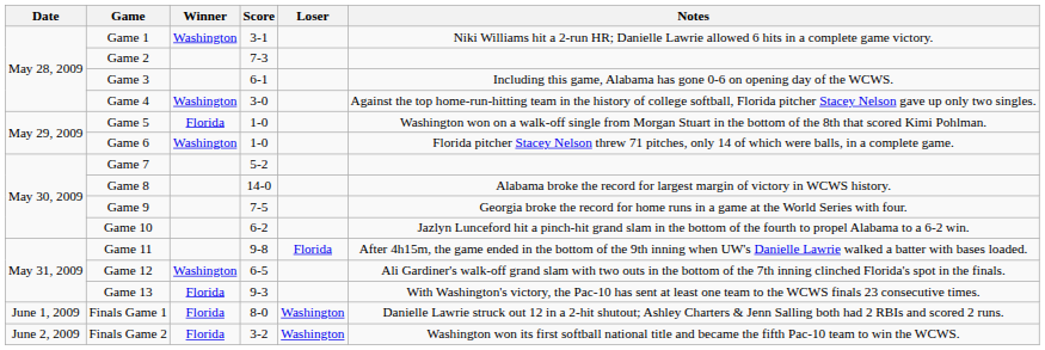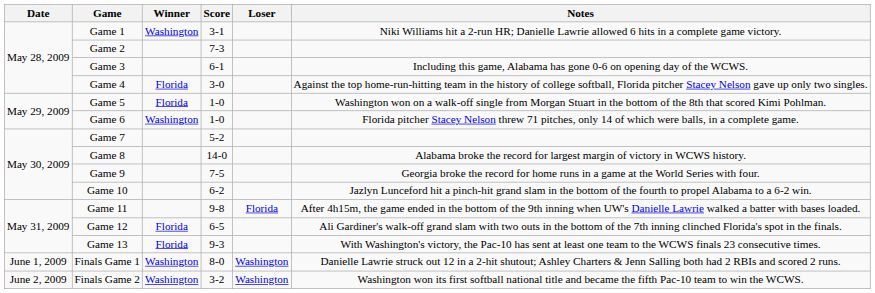 <table class="wikitable">
 <tr>
 <th>Date</th>
 <th>Game</th>
 <th>Winner</th>
 <th>Score</th>
 <th>Loser</th>
 <th>Notes</th>
 </tr>
 <tr align=center>
 <td rowspan=4>May 28, 2009</td>
 <td>Game 1</td>
 <td><a href='#'>Washington</a></td>
 <td>3-1</td>
 <td></td>
 <td>Niki Williams hit a 2-run HR; Danielle Lawrie allowed 6 hits in a complete game victory.</td>
 </tr>
 <tr align=center>
 <td>Game 2</td>
 <td></td>
 <td>7-3</td>
 <td></td>
 <td></td>
 </tr>
 <tr align=center>
 <td>Game 3</td>
 <td></td>
 <td>6-1</td>
 <td></td>
 <td>Including this game, Alabama has gone 0-6 on opening day of the WCWS.</td>
 </tr>
 <tr align=center>
 <td>Game 4</td>
-<td><a href='#'>Washington</a></td>
+<td><a href='#'>Florida</a></td>
 <td>3-0</td>
 <td></td>
 <td>Against the top home-run-hitting team in the history of college softball, Florida pitcher <a href='#'>Stacey Nelson</a> gave up only two singles.</td>
 </tr>
 <tr align=center>
 <td rowspan=2>May 29, 2009</td>
 <td>Game 5</td>
 <td><a href='#'>Florida</a></td>
 <td>1-0</td>
 <td></td>
 <td>Washington won on a walk-off single from Morgan Stuart in the bottom of the 8th that scored Kimi Pohlman.</td>
 </tr>
 <tr align=center>
 <td>Game 6</td>
 <td><a href='#'>Washington</a></td>
 <td>1-0</td>
 <td></td>
 <td>Florida pitcher <a href='#'>Stacey Nelson</a> threw 71 pitches, only 14 of which were balls, in a complete game.</td>
 </tr>
 <tr align=center>
 <td rowspan=4>May 30, 2009</td>
 <td>Game 7</td>
 <td></td>
 <td>5-2</td>
 <td></td>
 <td></td>
 </tr>
 <tr align=center>
 <td>Game 8</td>
 <td></td>
 <td>14-0</td>
 <td></td>
 <td>Alabama broke the record for largest margin of victory in WCWS history.</td>
 </tr>
 <tr align=center>
 <td>Game 9</td>
 <td></td>
 <td>7-5</td>
 <td></td>
 <td>Georgia broke the record for home runs in a game at the World Series with four.</td>
 </tr>
 <tr align=center>
 <td>Game 10</td>
 <td></td>
 <td>6-2</td>
 <td></td>
 <td>Jazlyn Lunceford hit a pinch-hit grand slam in the bottom of the fourth to propel Alabama to a 6-2 win.</td>
 </tr>
 <tr align=center>
 <td rowspan=3>May 31, 2009</td>
 <td>Game 11</td>
 <td></td>
 <td>9-8</td>
 <td><a href='#'>Florida</a></td>
 <td>After 4h15m, the game ended in the bottom of the 9th inning when UW's <a href='#'>Danielle Lawrie</a> walked a batter with bases loaded.</td>
 </tr>
 <tr align=center>
 <td>Game 12</td>
-<td><a href='#'>Washington</a></td>
+<td><a href='#'>Florida</a></td>
 <td>6-5</td>
 <td></td>
 <td>Ali Gardiner's walk-off grand slam with two outs in the bottom of the 7th inning clinched Florida's spot in the finals.</td>
 </tr>
 <tr align=center>
 <td>Game 13</td>
 <td><a href='#'>Florida</a></td>
 <td>9-3</td>
 <td></td>
 <td>With Washington's victory, the Pac-10 has sent at least one team to the WCWS finals 23 consecutive times.</td>
 </tr>
 <tr align=center>
 <td>June 1, 2009</td>
 <td>Finals Game 1</td>
-<td><a href='#'>Florida</a></td>
+<td><a href='#'>Washington</a></td>
 <td>8-0</td>
 <td><a href='#'>Washington</a></td>
 <td>Danielle Lawrie struck out 12 in a 2-hit shutout; Ashley Charters & Jenn Salling both had 2 RBIs and scored 2 runs.</td>
 </tr>
 <tr align=center>
 <td>June 2, 2009</td>
 <td>Finals Game 2</td>
-<td><a href='#'>Florida</a></td>
+<td><a href='#'>Washington</a></td>
 <td>3-2</td>
 <td><a href='#'>Washington</a></td>
 <td>Washington won its first softball national title and became the fifth Pac-10 team to win the WCWS.</td>
 </tr>
 </table>
